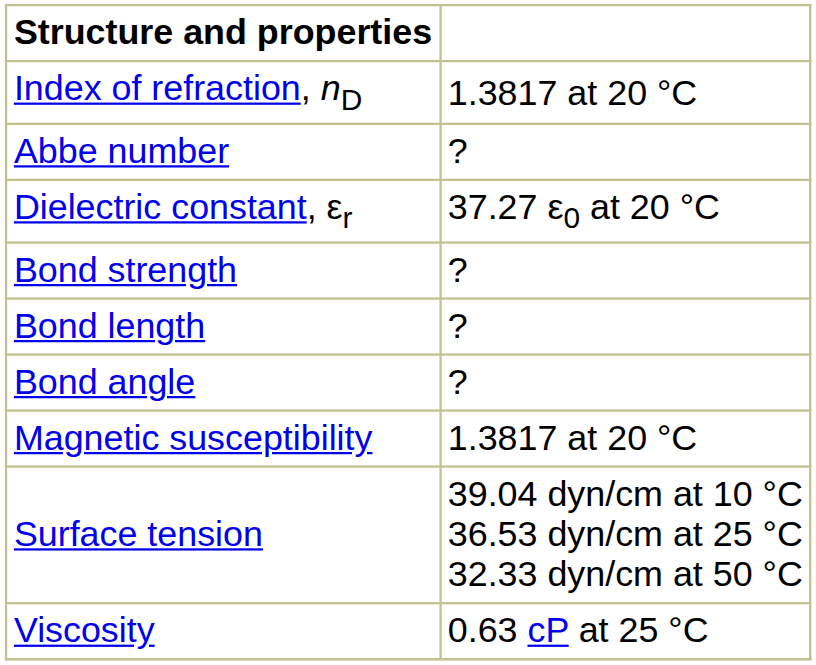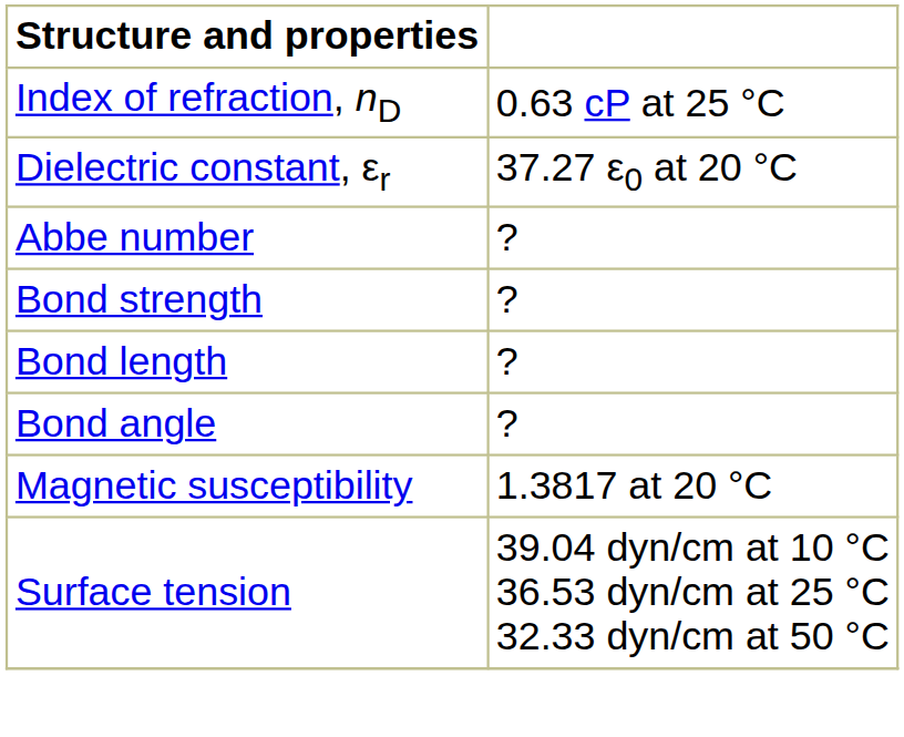 <table border="1" cellspacing="0" cellpadding="3" style="margin: 0 0 0 0.5em; background: #FFFFFF; border-collapse: collapse; border-color: #C0C090;">
 <tr>
 <th>Structure and properties</th>
 </tr>
 <tr>
 <td><a href='#'>Index of refraction</a>, <em>n</em><sub>D</sub></td>
-<td>1.3817 at 20 °C </td>
+<td>0.63 <a href='#'>cP</a> at 25 °C</td>
+</tr>
+<tr>
+<td><a href='#'>Dielectric constant</a>, ε<sub>r</sub></td>
+<td>37.27 ε<sub>0</sub> at 20 °C </td>
 </tr>
 <tr>
 <td><a href='#'>Abbe number</a></td>
 <td>? </td>
-</tr>
-<tr>
-<td><a href='#'>Dielectric constant</a>, ε<sub>r</sub></td>
-<td>37.27 ε<sub>0</sub> at 20 °C </td>
 </tr>
 <tr>
 <td><a href='#'>Bond strength</a></td>
 <td>? </td>
 </tr>
 <tr>
 <td><a href='#'>Bond length</a></td>
 <td>? </td>
 </tr>
 <tr>
 <td><a href='#'>Bond angle</a></td>
 <td>? </td>
 </tr>
 <tr>
 <td><a href='#'>Magnetic susceptibility</a></td>
 <td>1.3817 at 20 °C </td>
 </tr>
 <tr>
 <td><a href='#'>Surface tension</a></td>
 <td>39.04 dyn/cm at 10 °C<br>36.53 dyn/cm at 25 °C<br>32.33 dyn/cm at 50 °C</td>
 </tr>
 <tr>
-<td><a href='#'>Viscosity</a></td>
-<td>0.63 <a href='#'>cP</a> at 25 °C</td>
-</tr>
-<tr>
 </tr>
 </table>
